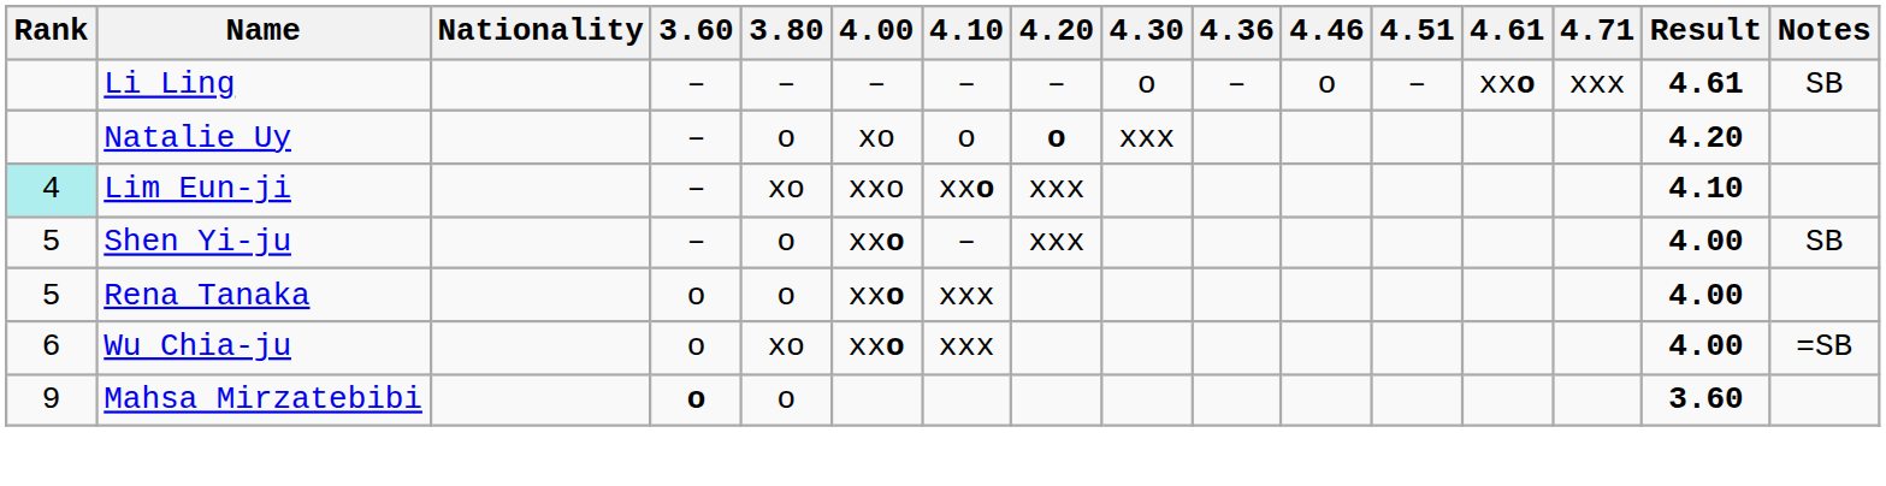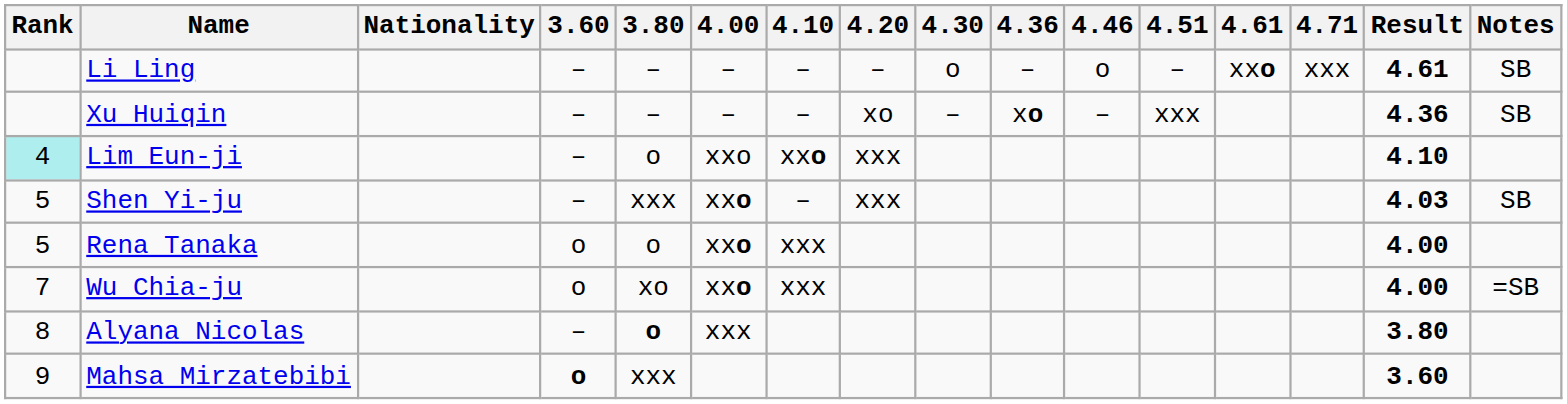 <table class="wikitable sortable" style="text-align:center;font-size:90%">
 <tr>
 <th>Rank</th>
 <th>Name</th>
 <th>Nationality</th>
 <th>3.60</th>
 <th>3.80</th>
 <th>4.00</th>
 <th>4.10</th>
 <th>4.20</th>
 <th>4.30</th>
 <th>4.36</th>
 <th>4.46</th>
 <th>4.51</th>
 <th>4.61</th>
 <th>4.71</th>
 <th>Result</th>
 <th>Notes</th>
 </tr>
 <tr>
 <td></td>
 <td align=left><a href='#'>Li Ling</a></td>
 <td align=left></td>
 <td>–</td>
 <td>–</td>
 <td>–</td>
 <td>–</td>
 <td>–</td>
 <td>o</td>
 <td>–</td>
 <td>o</td>
 <td>–</td>
 <td>xx<strong>o</strong></td>
 <td>xxx</td>
 <td><strong>4.61</strong></td>
 <td>SB</td>
 </tr>
 <tr>
 <td></td>
-<td align=left><a href='#'>Natalie Uy</a></td>
+<td align=left><a href='#'>Xu Huiqin</a></td>
 <td align=left></td>
 <td>–</td>
-<td>o</td>
+<td>–</td>
+<td>–</td>
+<td>–</td>
 <td>xo</td>
-<td>o</td>
-<td><strong>o</strong></td>
+<td>–</td>
+<td>x<strong>o</strong></td>
+<td>–</td>
 <td>xxx</td>
 <td></td>
 <td></td>
-<td></td>
-<td></td>
-<td></td>
-<td><strong>4.20</strong></td>
-<td></td>
+<td><strong>4.36</strong></td>
+<td>SB</td>
 </tr>
 <tr>
 <td style="background: paleturquoise;">4</td>
 <td align=left><a href='#'>Lim Eun-ji</a></td>
 <td align=left></td>
 <td>–</td>
-<td>xo</td>
+<td>o</td>
 <td>xxo</td>
 <td>xx<strong>o</strong></td>
 <td>xxx</td>
 <td></td>
 <td></td>
 <td></td>
 <td></td>
 <td></td>
 <td></td>
 <td><strong>4.10</strong></td>
 <td></td>
 </tr>
 <tr>
 <td>5</td>
 <td align=left><a href='#'>Shen Yi-ju</a></td>
 <td align=left></td>
 <td>–</td>
-<td>o</td>
+<td>xxx</td>
 <td>xx<strong>o</strong></td>
 <td>–</td>
 <td>xxx</td>
 <td></td>
 <td></td>
 <td></td>
 <td></td>
 <td></td>
 <td></td>
-<td><strong>4.00</strong></td>
+<td><strong>4.03</strong></td>
 <td>SB</td>
 </tr>
 <tr>
 <td>5</td>
 <td align=left><a href='#'>Rena Tanaka</a></td>
 <td align=left></td>
 <td>o</td>
 <td>o</td>
 <td>xx<strong>o</strong></td>
 <td>xxx</td>
 <td></td>
 <td></td>
 <td></td>
 <td></td>
 <td></td>
 <td></td>
 <td></td>
 <td><strong>4.00</strong></td>
 <td></td>
 </tr>
 <tr>
-<td>6</td>
+<td>7</td>
 <td align=left><a href='#'>Wu Chia-ju</a></td>
 <td align=left></td>
 <td>o</td>
 <td>xo</td>
 <td>xx<strong>o</strong></td>
 <td>xxx</td>
 <td></td>
 <td></td>
 <td></td>
 <td></td>
 <td></td>
 <td></td>
 <td></td>
 <td><strong>4.00</strong></td>
 <td>=SB</td>
 </tr>
 <tr>
+<td>8</td>
+<td align=left><a href='#'>Alyana Nicolas</a></td>
+<td align=left></td>
+<td>–</td>
+<td><strong>o</strong></td>
+<td>xxx</td>
+<td></td>
+<td></td>
+<td></td>
+<td></td>
+<td></td>
+<td></td>
+<td></td>
+<td></td>
+<td><strong>3.80</strong></td>
+<td></td>
+</tr>
+<tr>
 <td>9</td>
 <td align=left><a href='#'>Mahsa Mirzatebibi</a></td>
 <td align=left></td>
 <td><strong>o</strong></td>
-<td>o</td>
+<td>xxx</td>
 <td></td>
 <td></td>
 <td></td>
 <td></td>
 <td></td>
 <td></td>
 <td></td>
 <td></td>
 <td></td>
 <td><strong>3.60</strong></td>
 <td></td>
 </tr>
 </table>
